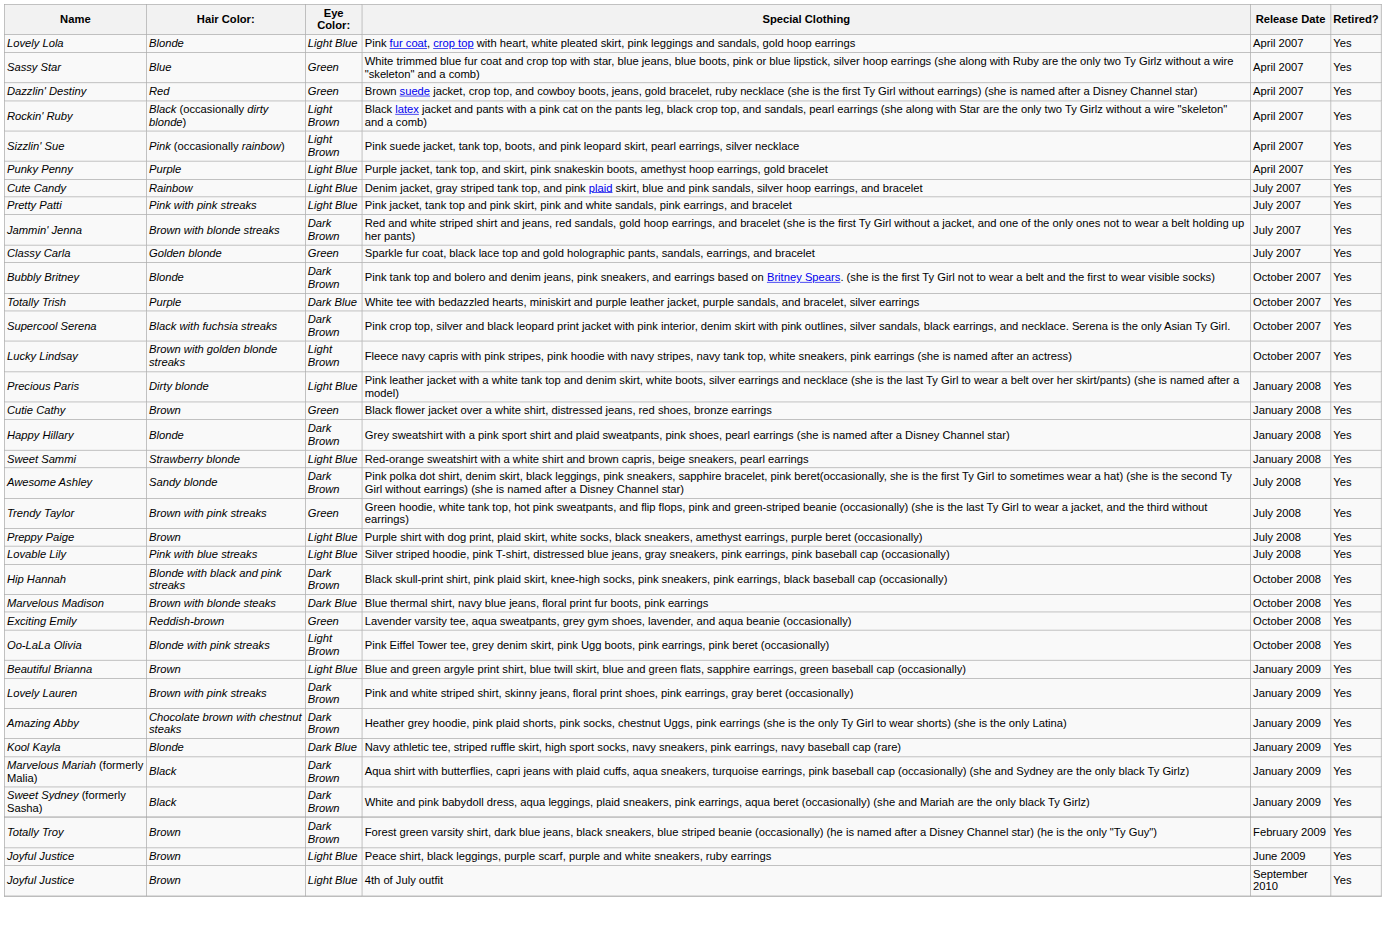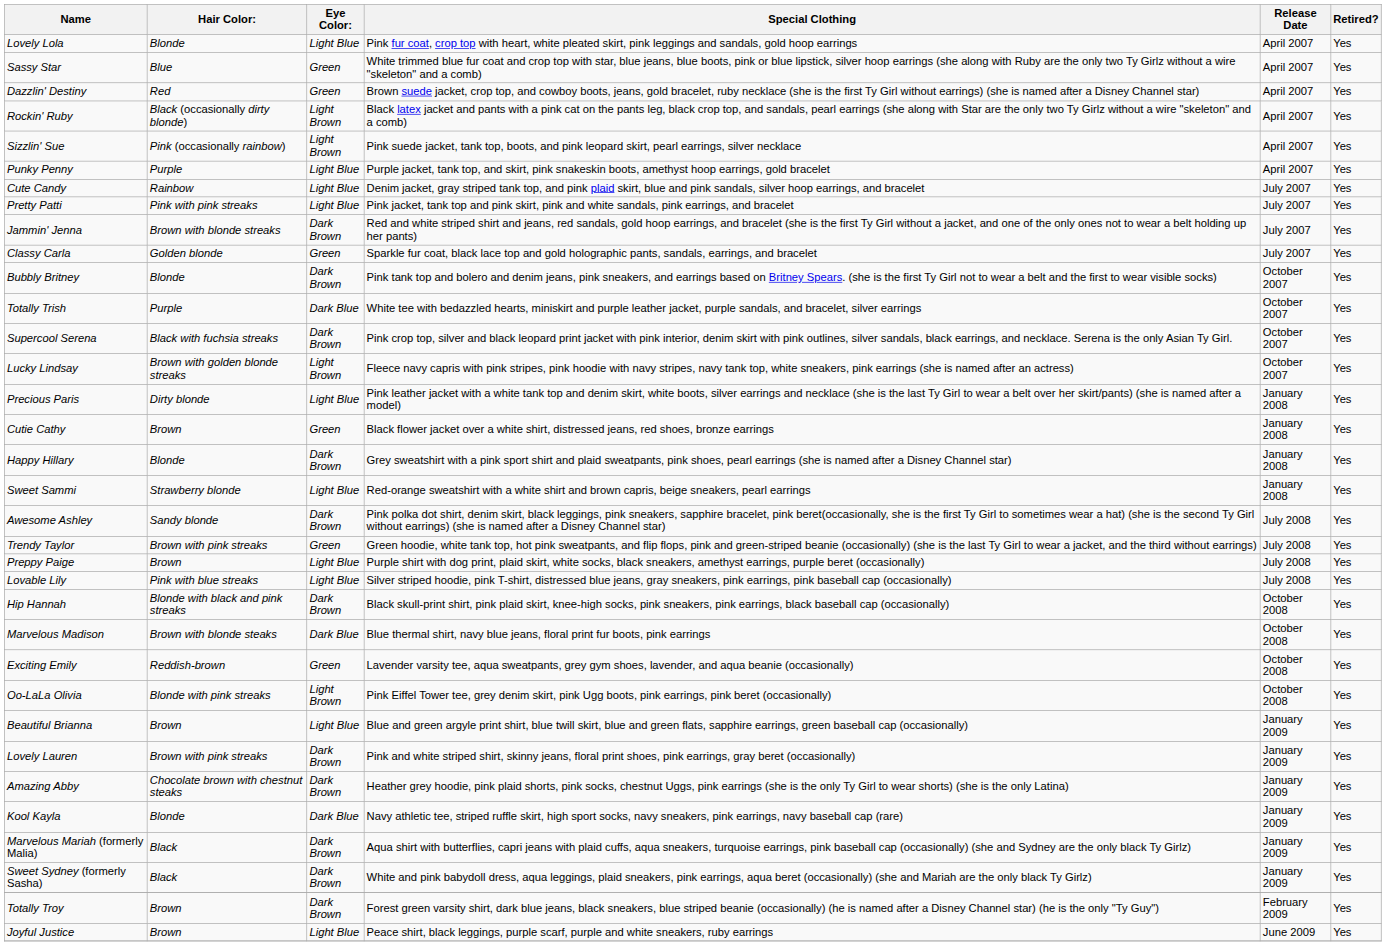 <table class="wikitable">
 <tr>
 <th>Name</th>
 <th>Hair Color:</th>
 <th>Eye Color:</th>
 <th>Special Clothing</th>
 <th>Release Date</th>
 <th>Retired?</th>
 </tr>
 <tr>
 <td><em>Lovely Lola</em></td>
 <td><em>Blonde</em></td>
 <td><em>Light Blue</em></td>
 <td>Pink <a href='#'>fur coat</a>, <a href='#'>crop top</a> with heart, white pleated skirt, pink leggings and sandals, gold hoop earrings</td>
 <td>April 2007</td>
 <td>Yes</td>
 </tr>
 <tr>
 <td><em>Sassy Star</em></td>
 <td><em>Blue</em></td>
 <td><em>Green</em></td>
 <td>White trimmed blue fur coat and crop top with star, blue jeans, blue boots, pink or blue lipstick, silver hoop earrings (she along with Ruby are the only two Ty Girlz without a wire "skeleton" and a comb)</td>
 <td>April 2007</td>
 <td>Yes</td>
 </tr>
 <tr>
 <td><em>Dazzlin' Destiny</em></td>
 <td><em>Red</em></td>
 <td><em>Green</em></td>
 <td>Brown <a href='#'>suede</a> jacket, crop top, and cowboy boots, jeans, gold bracelet, ruby necklace (she is the first Ty Girl without earrings) (she is named after a Disney Channel star)</td>
 <td>April 2007</td>
 <td>Yes</td>
 </tr>
 <tr>
 <td><em>Rockin' Ruby</em></td>
 <td><em>Black</em> (occasionally <em>dirty blonde</em>)</td>
 <td><em>Light Brown</em></td>
 <td>Black <a href='#'>latex</a> jacket and pants with a pink cat on the pants leg, black crop top, and sandals, pearl earrings (she along with Star are the only two Ty Girlz without a wire "skeleton" and a comb)</td>
 <td>April 2007</td>
 <td>Yes</td>
 </tr>
 <tr>
 <td><em>Sizzlin' Sue</em></td>
 <td><em>Pink</em> (occasionally <em>rainbow</em>)</td>
 <td><em>Light Brown</em></td>
 <td>Pink suede jacket, tank top, boots, and pink leopard skirt, pearl earrings, silver necklace</td>
 <td>April 2007</td>
 <td>Yes</td>
 </tr>
 <tr>
 <td><em>Punky Penny</em></td>
 <td><em>Purple</em></td>
 <td><em>Light Blue</em></td>
 <td>Purple jacket, tank top, and skirt, pink snakeskin boots, amethyst hoop earrings, gold bracelet</td>
 <td>April 2007</td>
 <td>Yes</td>
 </tr>
 <tr>
 <td><em>Cute Candy</em></td>
 <td><em>Rainbow</em></td>
 <td><em>Light Blue</em></td>
 <td>Denim jacket, gray striped tank top, and pink <a href='#'>plaid</a> skirt, blue and pink sandals, silver hoop earrings, and bracelet</td>
 <td>July 2007</td>
 <td>Yes</td>
 </tr>
 <tr>
 <td><em>Pretty Patti</em></td>
 <td><em>Pink with pink streaks</em></td>
 <td><em>Light Blue</em></td>
 <td>Pink jacket, tank top and pink skirt, pink and white sandals, pink earrings, and bracelet</td>
 <td>July 2007</td>
 <td>Yes</td>
 </tr>
 <tr>
 <td><em>Jammin' Jenna</em></td>
 <td><em>Brown with blonde streaks</em></td>
 <td><em>Dark Brown</em></td>
 <td>Red and white striped shirt and jeans, red sandals, gold hoop earrings, and bracelet (she is the first Ty Girl without a jacket, and one of the only ones not to wear a belt holding up her pants)</td>
 <td>July 2007</td>
 <td>Yes</td>
 </tr>
 <tr>
 <td><em>Classy Carla</em></td>
 <td><em>Golden blonde</em></td>
 <td><em>Green</em></td>
 <td>Sparkle fur coat, black lace top and gold holographic pants, sandals, earrings, and bracelet</td>
 <td>July 2007</td>
 <td>Yes</td>
 </tr>
 <tr>
 <td><em>Bubbly Britney</em></td>
 <td><em>Blonde</em></td>
 <td><em>Dark Brown</em></td>
 <td>Pink tank top and bolero and denim jeans, pink sneakers, and earrings based on <a href='#'>Britney Spears</a>. (she is the first Ty Girl not to wear a belt and the first to wear visible socks)</td>
 <td>October 2007</td>
 <td>Yes</td>
 </tr>
 <tr>
 <td><em>Totally Trish</em></td>
 <td><em>Purple</em></td>
 <td><em>Dark Blue</em></td>
 <td>White tee with bedazzled hearts, miniskirt and purple leather jacket, purple sandals, and bracelet, silver earrings</td>
 <td>October 2007</td>
 <td>Yes</td>
 </tr>
 <tr>
 <td><em>Supercool Serena</em></td>
 <td><em>Black with fuchsia streaks</em></td>
 <td><em>Dark Brown</em></td>
 <td>Pink crop top, silver and black leopard print jacket with pink interior, denim skirt with pink outlines, silver sandals, black earrings, and necklace. Serena is the only Asian Ty Girl.</td>
 <td>October 2007</td>
 <td>Yes</td>
 </tr>
 <tr>
 <td><em>Lucky Lindsay</em></td>
 <td><em>Brown with golden blonde streaks</em></td>
 <td><em>Light Brown</em></td>
 <td>Fleece navy capris with pink stripes, pink hoodie with navy stripes, navy tank top, white sneakers, pink earrings (she is named after an actress)</td>
 <td>October 2007</td>
 <td>Yes</td>
 </tr>
 <tr>
 <td><em>Precious Paris</em></td>
 <td><em>Dirty blonde</em></td>
 <td><em>Light Blue</em></td>
 <td>Pink leather jacket with a white tank top and denim skirt, white boots, silver earrings and necklace (she is the last Ty Girl to wear a belt over her skirt/pants) (she is named after a model)</td>
 <td>January 2008</td>
 <td>Yes</td>
 </tr>
 <tr>
 <td><em>Cutie Cathy</em></td>
 <td><em>Brown</em></td>
 <td><em>Green</em></td>
 <td>Black flower jacket over a white shirt, distressed jeans, red shoes, bronze earrings</td>
 <td>January 2008</td>
 <td>Yes</td>
 </tr>
 <tr>
 <td><em>Happy Hillary</em></td>
 <td><em>Blonde</em></td>
 <td><em>Dark Brown</em></td>
 <td>Grey sweatshirt with a pink sport shirt and plaid sweatpants, pink shoes, pearl earrings (she is named after a Disney Channel star)</td>
 <td>January 2008</td>
 <td>Yes</td>
 </tr>
 <tr>
 <td><em>Sweet Sammi</em></td>
 <td><em>Strawberry blonde</em></td>
 <td><em>Light Blue</em></td>
 <td>Red-orange sweatshirt with a white shirt and brown capris, beige sneakers, pearl earrings</td>
 <td>January 2008</td>
 <td>Yes</td>
 </tr>
 <tr>
 <td><em>Awesome Ashley</em></td>
 <td><em>Sandy blonde</em></td>
 <td><em>Dark Brown</em></td>
 <td>Pink polka dot shirt, denim skirt, black leggings, pink sneakers, sapphire bracelet, pink beret(occasionally, she is the first Ty Girl to sometimes wear a hat) (she is the second Ty Girl without earrings) (she is named after a Disney Channel star)</td>
 <td>July 2008</td>
 <td>Yes</td>
 </tr>
 <tr>
 <td><em>Trendy Taylor</em></td>
 <td><em>Brown with pink streaks</em></td>
 <td><em>Green</em></td>
 <td>Green hoodie, white tank top, hot pink sweatpants, and flip flops, pink and green-striped beanie (occasionally) (she is the last Ty Girl to wear a jacket, and the third without earrings)</td>
 <td>July 2008</td>
 <td>Yes</td>
 </tr>
 <tr>
 <td><em>Preppy Paige</em></td>
 <td><em>Brown</em></td>
 <td><em>Light Blue</em></td>
 <td>Purple shirt with dog print, plaid skirt, white socks, black sneakers, amethyst earrings, purple beret (occasionally)</td>
 <td>July 2008</td>
 <td>Yes</td>
 </tr>
 <tr>
 <td><em>Lovable Lily</em></td>
 <td><em>Pink with blue streaks</em></td>
 <td><em>Light Blue</em></td>
 <td>Silver striped hoodie, pink T-shirt, distressed blue jeans, gray sneakers, pink earrings, pink baseball cap (occasionally)</td>
 <td>July 2008</td>
 <td>Yes</td>
 </tr>
 <tr>
 <td><em>Hip Hannah</em></td>
 <td><em>Blonde with black and pink streaks</em></td>
 <td><em>Dark Brown</em></td>
 <td>Black skull-print shirt, pink plaid skirt, knee-high socks, pink sneakers, pink earrings, black baseball cap (occasionally)</td>
 <td>October 2008</td>
 <td>Yes</td>
 </tr>
 <tr>
 <td><em>Marvelous Madison</em></td>
 <td><em>Brown with blonde steaks</em></td>
 <td><em>Dark Blue</em></td>
 <td>Blue thermal shirt, navy blue jeans, floral print fur boots, pink earrings</td>
 <td>October 2008</td>
 <td>Yes</td>
 </tr>
 <tr>
 <td><em>Exciting Emily</em></td>
 <td><em>Reddish-brown</em></td>
 <td><em>Green</em></td>
 <td>Lavender varsity tee, aqua sweatpants, grey gym shoes, lavender, and aqua beanie (occasionally)</td>
 <td>October 2008</td>
 <td>Yes</td>
 </tr>
 <tr>
 <td><em>Oo-LaLa Olivia</em></td>
 <td><em>Blonde with pink streaks</em></td>
 <td><em>Light Brown</em></td>
 <td>Pink Eiffel Tower tee, grey denim skirt, pink Ugg boots, pink earrings, pink beret (occasionally)</td>
 <td>October 2008</td>
 <td>Yes</td>
 </tr>
 <tr>
 <td><em>Beautiful Brianna</em></td>
 <td><em>Brown</em></td>
 <td><em>Light Blue</em></td>
 <td>Blue and green argyle print shirt, blue twill skirt, blue and green flats, sapphire earrings, green baseball cap (occasionally)</td>
 <td>January 2009</td>
 <td>Yes</td>
 </tr>
 <tr>
 <td><em>Lovely Lauren</em></td>
 <td><em>Brown with pink streaks</em></td>
 <td><em>Dark Brown</em></td>
 <td>Pink and white striped shirt, skinny jeans, floral print shoes, pink earrings, gray beret (occasionally)</td>
 <td>January 2009</td>
 <td>Yes</td>
 </tr>
 <tr>
 <td><em>Amazing Abby</em></td>
 <td><em>Chocolate brown with chestnut steaks</em></td>
 <td><em>Dark Brown</em></td>
 <td>Heather grey hoodie, pink plaid shorts, pink socks, chestnut Uggs, pink earrings (she is the only Ty Girl to wear shorts) (she is the only Latina)</td>
 <td>January 2009</td>
 <td>Yes</td>
 </tr>
 <tr>
 <td><em>Kool Kayla</em></td>
 <td><em>Blonde</em></td>
 <td><em>Dark Blue</em></td>
 <td>Navy athletic tee, striped ruffle skirt, high sport socks, navy sneakers, pink earrings, navy baseball cap (rare)</td>
 <td>January 2009</td>
 <td>Yes</td>
 </tr>
 <tr>
 <td><em>Marvelous Mariah</em> (formerly Malia)</td>
 <td><em>Black</em></td>
 <td><em>Dark Brown</em></td>
 <td>Aqua shirt with butterflies, capri jeans with plaid cuffs, aqua sneakers, turquoise earrings, pink baseball cap (occasionally) (she and Sydney are the only black Ty Girlz)</td>
 <td>January 2009</td>
 <td>Yes</td>
 </tr>
 <tr>
 <td><em>Sweet Sydney</em> (formerly Sasha)</td>
 <td><em>Black</em></td>
 <td><em>Dark Brown</em></td>
 <td>White and pink babydoll dress, aqua leggings, plaid sneakers, pink earrings, aqua beret (occasionally) (she and Mariah are the only black Ty Girlz)</td>
 <td>January 2009</td>
 <td>Yes</td>
 </tr>
 <tr>
 </tr>
 <tr>
 <td><em>Totally Troy</em></td>
 <td><em>Brown</em></td>
 <td><em>Dark Brown</em></td>
 <td>Forest green varsity shirt, dark blue jeans, black sneakers, blue striped beanie (occasionally) (he is named after a Disney Channel star) (he is the only "Ty Guy")</td>
 <td>February 2009</td>
 <td>Yes</td>
 </tr>
 <tr>
 <td><em>Joyful Justice</em></td>
 <td><em> Brown</em></td>
 <td><em>Light Blue</em></td>
 <td>Peace shirt, black leggings, purple scarf, purple and white sneakers, ruby earrings</td>
 <td>June 2009</td>
 <td>Yes</td>
 </tr>
 <tr>
-<td><em>Joyful Justice</em></td>
-<td><em>Brown</em></td>
-<td><em>Light Blue</em></td>
-<td>4th of July outfit</td>
-<td>September 2010</td>
-<td>Yes</td>
-</tr>
-<tr>
 </tr>
 </table>
